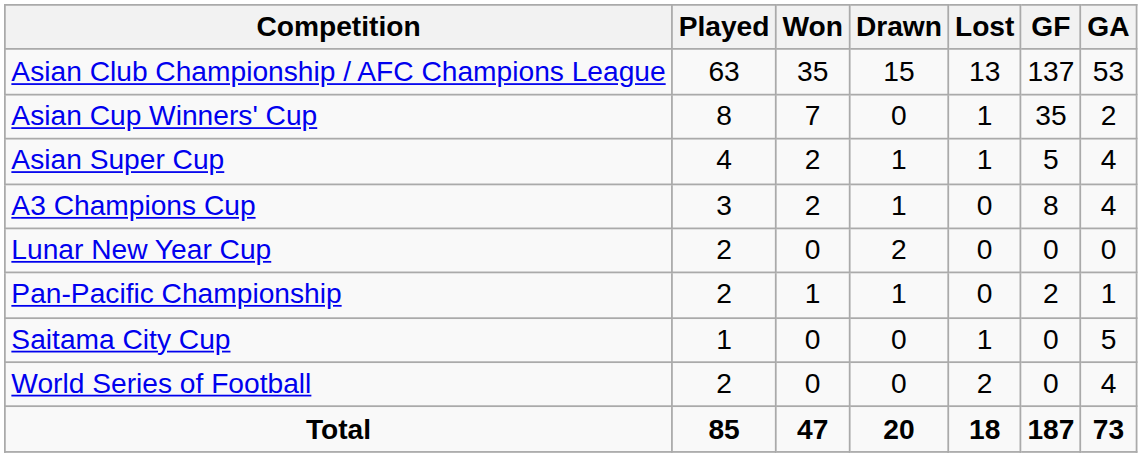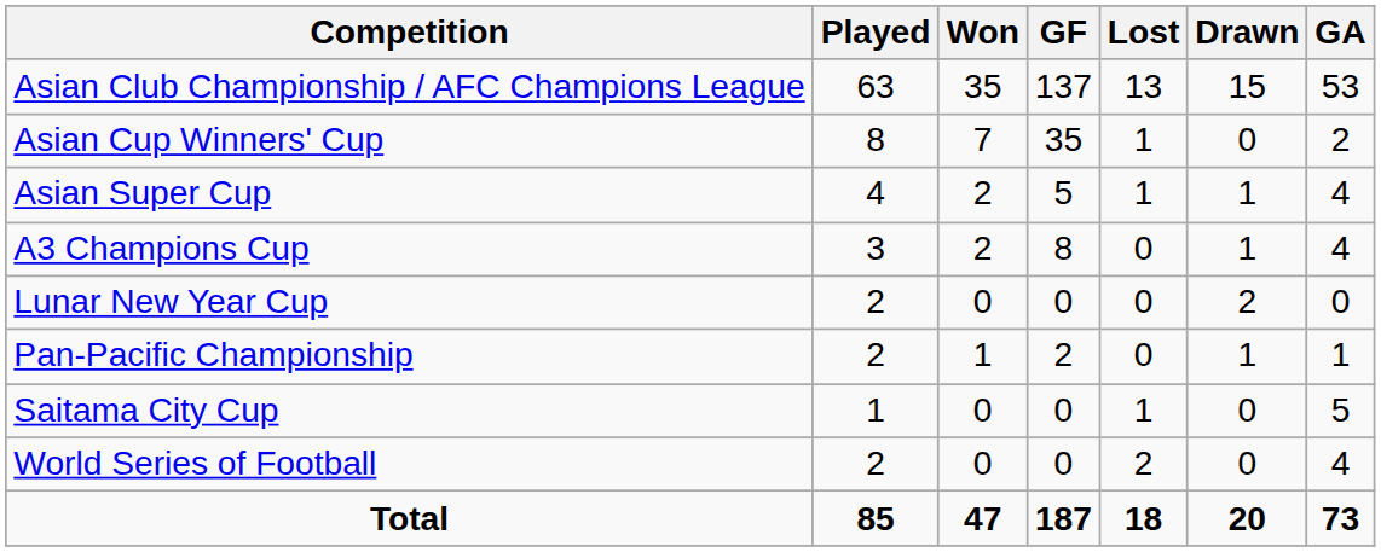 <table class="sortable wikitable" style="text-align:center;">
 <tr>
 <th>Competition</th>
 <th>Played</th>
 <th>Won</th>
+<th>GF</th>
+<th>Lost</th>
 <th>Drawn</th>
-<th>Lost</th>
-<th>GF</th>
 <th>GA</th>
 </tr>
 <tr>
 <td align=left><a href='#'>Asian Club Championship / AFC Champions League</a></td>
 <td>63</td>
 <td>35</td>
+<td>137</td>
+<td>13</td>
 <td>15</td>
-<td>13</td>
-<td>137</td>
 <td>53</td>
 </tr>
 <tr>
 <td align=left><a href='#'>Asian Cup Winners' Cup</a></td>
 <td>8</td>
 <td>7</td>
+<td>35</td>
+<td>1</td>
 <td>0</td>
-<td>1</td>
-<td>35</td>
 <td>2</td>
 </tr>
 <tr>
 <td align=left><a href='#'>Asian Super Cup</a></td>
 <td>4</td>
 <td>2</td>
+<td>5</td>
 <td>1</td>
 <td>1</td>
-<td>5</td>
 <td>4</td>
 </tr>
 <tr>
 <td align=left><a href='#'>A3 Champions Cup</a></td>
 <td>3</td>
 <td>2</td>
+<td>8</td>
+<td>0</td>
 <td>1</td>
-<td>0</td>
-<td>8</td>
 <td>4</td>
 </tr>
 <tr>
 <td align=left><a href='#'>Lunar New Year Cup</a></td>
 <td>2</td>
 <td>0</td>
-<td>2</td>
 <td>0</td>
 <td>0</td>
+<td>2</td>
 <td>0</td>
 </tr>
 <tr>
 <td align=left><a href='#'>Pan-Pacific Championship</a></td>
 <td>2</td>
 <td>1</td>
+<td>2</td>
+<td>0</td>
 <td>1</td>
-<td>0</td>
-<td>2</td>
 <td>1</td>
 </tr>
 <tr>
 <td align=left><a href='#'>Saitama City Cup</a></td>
 <td>1</td>
 <td>0</td>
 <td>0</td>
 <td>1</td>
 <td>0</td>
 <td>5</td>
 </tr>
 <tr>
 <td align=left><a href='#'>World Series of Football</a></td>
 <td>2</td>
 <td>0</td>
 <td>0</td>
 <td>2</td>
 <td>0</td>
 <td>4</td>
 </tr>
 <tr class="sortbottom">
 <td><strong>Total</strong></td>
 <td><strong>85</strong></td>
 <td><strong>47</strong></td>
+<td><strong>187</strong></td>
+<td><strong>18</strong></td>
 <td><strong>20</strong></td>
-<td><strong>18</strong></td>
-<td><strong>187</strong></td>
 <td><strong>73</strong></td>
 </tr>
 </table>
